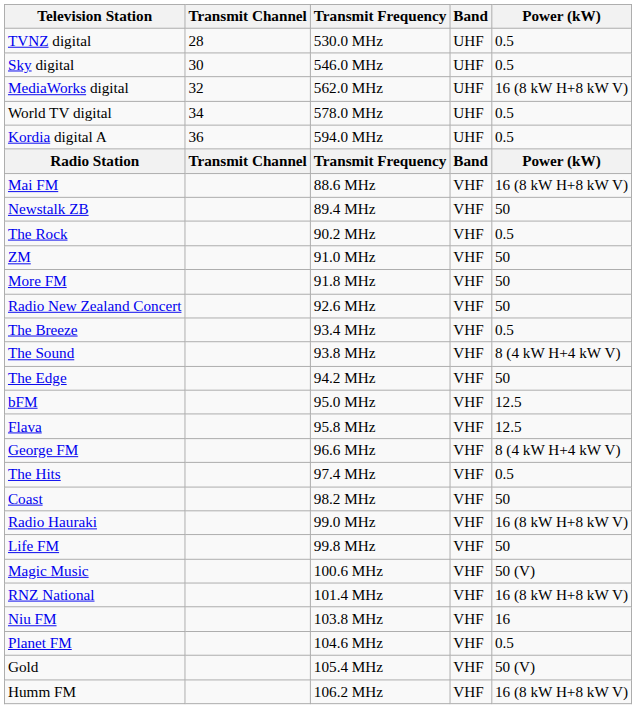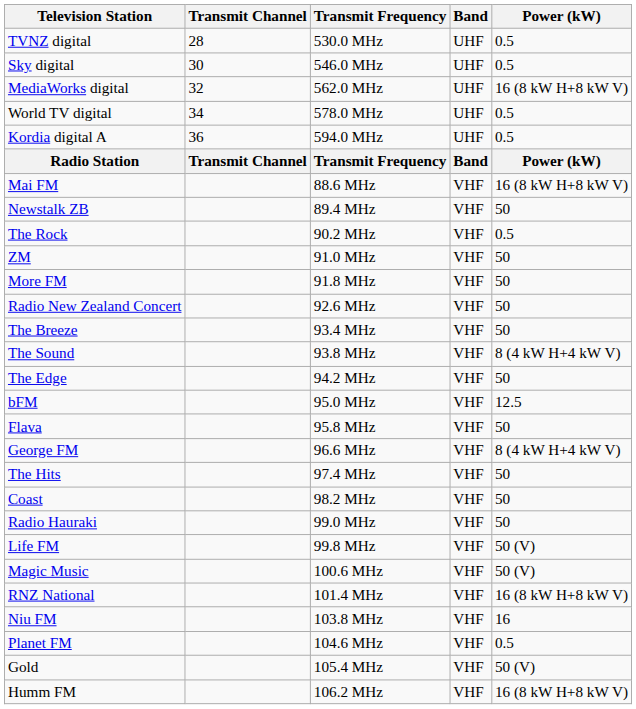 <table class="wikitable">
 <tr>
 <th>Television Station</th>
 <th>Transmit Channel</th>
 <th>Transmit Frequency</th>
 <th>Band</th>
 <th>Power (kW)</th>
 </tr>
 <tr>
 <td><a href='#'>TVNZ</a> digital</td>
 <td>28</td>
 <td>530.0 MHz</td>
 <td>UHF</td>
 <td>0.5</td>
 </tr>
 <tr>
 <td><a href='#'>Sky</a> digital</td>
 <td>30</td>
 <td>546.0 MHz</td>
 <td>UHF</td>
 <td>0.5</td>
 </tr>
 <tr>
 <td><a href='#'>MediaWorks</a> digital</td>
 <td>32</td>
 <td>562.0 MHz</td>
 <td>UHF</td>
 <td>16 (8 kW H+8 kW V)</td>
 </tr>
 <tr>
 <td>World TV digital</td>
 <td>34</td>
 <td>578.0 MHz</td>
 <td>UHF</td>
 <td>0.5</td>
 </tr>
 <tr>
 <td><a href='#'>Kordia</a> digital A</td>
 <td>36</td>
 <td>594.0 MHz</td>
 <td>UHF</td>
 <td>0.5</td>
 </tr>
 <tr>
 <th>Radio Station</th>
 <th>Transmit Channel</th>
 <th>Transmit Frequency</th>
 <th>Band</th>
 <th>Power (kW)</th>
 </tr>
 <tr>
 <td><a href='#'>Mai FM</a></td>
 <td></td>
 <td>88.6 MHz</td>
 <td>VHF</td>
 <td>16 (8 kW H+8 kW V)</td>
 </tr>
 <tr>
 <td><a href='#'>Newstalk ZB</a></td>
 <td></td>
 <td>89.4 MHz</td>
 <td>VHF</td>
 <td>50</td>
 </tr>
 <tr>
 <td><a href='#'>The Rock</a></td>
 <td></td>
 <td>90.2 MHz</td>
 <td>VHF</td>
 <td>0.5</td>
 </tr>
 <tr>
 <td><a href='#'>ZM</a></td>
 <td></td>
 <td>91.0 MHz</td>
 <td>VHF</td>
 <td>50</td>
 </tr>
 <tr>
 <td><a href='#'>More FM</a></td>
 <td></td>
 <td>91.8 MHz</td>
 <td>VHF</td>
 <td>50</td>
 </tr>
 <tr>
 <td><a href='#'>Radio New Zealand Concert</a></td>
 <td></td>
 <td>92.6 MHz</td>
 <td>VHF</td>
 <td>50</td>
 </tr>
 <tr>
 <td><a href='#'>The Breeze</a></td>
 <td></td>
 <td>93.4 MHz</td>
 <td>VHF</td>
-<td>0.5</td>
+<td>50</td>
 </tr>
 <tr>
 <td><a href='#'>The Sound</a></td>
 <td></td>
 <td>93.8 MHz</td>
 <td>VHF</td>
 <td>8 (4 kW H+4 kW V)</td>
 </tr>
 <tr>
 <td><a href='#'>The Edge</a></td>
 <td></td>
 <td>94.2 MHz</td>
 <td>VHF</td>
 <td>50</td>
 </tr>
 <tr>
 <td><a href='#'>bFM</a></td>
 <td></td>
 <td>95.0 MHz</td>
 <td>VHF</td>
 <td>12.5</td>
 </tr>
 <tr>
 <td><a href='#'>Flava</a></td>
 <td></td>
 <td>95.8 MHz</td>
 <td>VHF</td>
-<td>12.5</td>
+<td>50</td>
 </tr>
 <tr>
 <td><a href='#'>George FM</a></td>
 <td></td>
 <td>96.6 MHz</td>
 <td>VHF</td>
 <td>8 (4 kW H+4 kW V)</td>
 </tr>
 <tr>
 <td><a href='#'>The Hits</a></td>
 <td></td>
 <td>97.4 MHz</td>
 <td>VHF</td>
-<td>0.5</td>
+<td>50</td>
 </tr>
 <tr>
 <td><a href='#'>Coast</a></td>
 <td></td>
 <td>98.2 MHz</td>
 <td>VHF</td>
 <td>50</td>
 </tr>
 <tr>
 <td><a href='#'>Radio Hauraki</a></td>
 <td></td>
 <td>99.0 MHz</td>
 <td>VHF</td>
-<td>16 (8 kW H+8 kW V)</td>
+<td>50</td>
 </tr>
 <tr>
 <td><a href='#'>Life FM</a></td>
 <td></td>
 <td>99.8 MHz</td>
 <td>VHF</td>
-<td>50</td>
+<td>50 (V)</td>
 </tr>
 <tr>
 <td><a href='#'>Magic Music</a></td>
 <td></td>
 <td>100.6 MHz</td>
 <td>VHF</td>
 <td>50 (V)</td>
 </tr>
 <tr>
 <td><a href='#'>RNZ National</a></td>
 <td></td>
 <td>101.4 MHz</td>
 <td>VHF</td>
 <td>16 (8 kW H+8 kW V)</td>
 </tr>
 <tr>
 <td><a href='#'>Niu FM</a></td>
 <td></td>
 <td>103.8 MHz</td>
 <td>VHF</td>
 <td>16</td>
 </tr>
 <tr>
 <td><a href='#'>Planet FM</a></td>
 <td></td>
 <td>104.6 MHz</td>
 <td>VHF</td>
 <td>0.5</td>
 </tr>
 <tr>
 <td>Gold</td>
 <td></td>
 <td>105.4 MHz</td>
 <td>VHF</td>
 <td>50 (V)</td>
 </tr>
 <tr>
 <td>Humm FM</td>
 <td></td>
 <td>106.2 MHz</td>
 <td>VHF</td>
 <td>16 (8 kW H+8 kW V)</td>
 </tr>
 </table>
